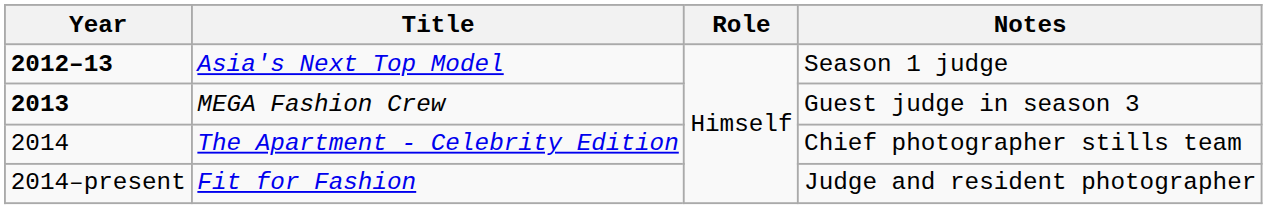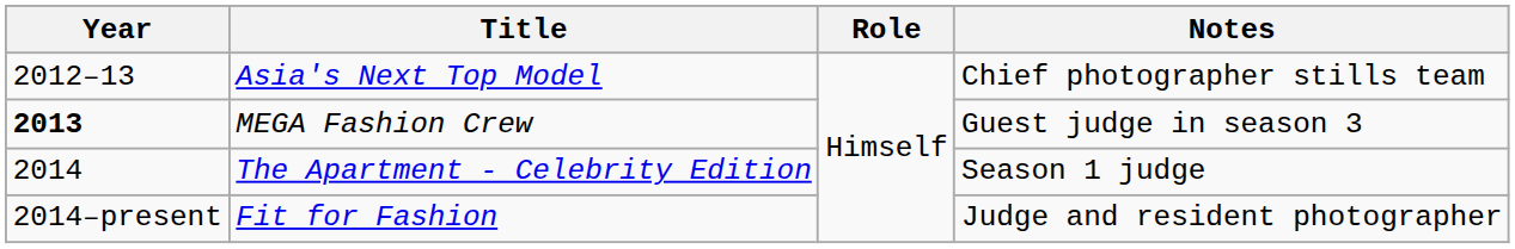 <table class="wikitable sortable">
 <tr>
 <th>Year</th>
 <th>Title</th>
 <th>Role</th>
 <th>Notes</th>
 </tr>
 <tr>
-<td><strong>2012–13</strong></td>
+<td>2012–13</td>
 <td><em><a href='#'>Asia's Next Top Model</a></em></td>
 <td rowspan="4">Himself</td>
-<td>Season 1 judge</td>
+<td>Chief photographer stills team</td>
 </tr>
 <tr>
 <td><strong>2013</strong></td>
 <td><em>MEGA Fashion Crew</em></td>
 <td>Guest judge in season 3</td>
 </tr>
 <tr>
 <td>2014</td>
 <td><em><a href='#'>The Apartment - Celebrity Edition</a></em></td>
-<td>Chief photographer stills team</td>
+<td>Season 1 judge</td>
 </tr>
 <tr>
 <td>2014–present</td>
 <td><em><a href='#'>Fit for Fashion</a></em></td>
 <td>Judge and resident photographer</td>
 </tr>
 </table>
